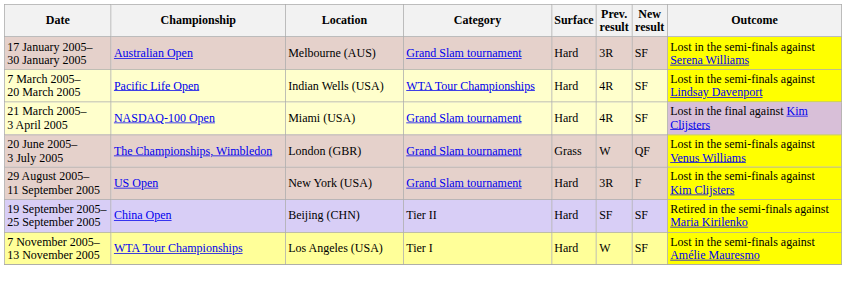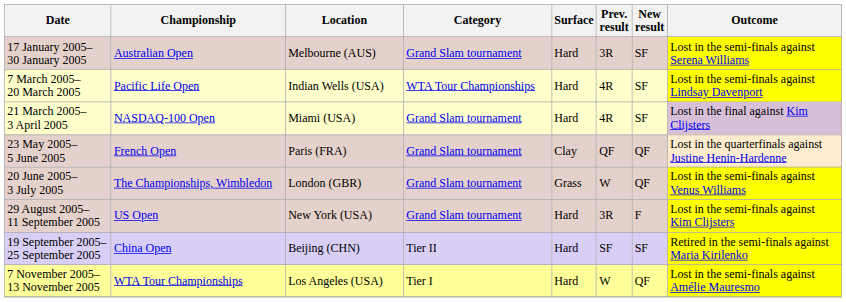 <table class="wikitable">
 <tr>
 <th width=135>Date</th>
 <th width=225>Championship</th>
 <th width=150>Location</th>
 <th width=190>Category</th>
 <th width=50>Surface</th>
 <th width=40>Prev. result</th>
 <th width=40>New result</th>
 <th width=225>Outcome</th>
 </tr>
 <tr style="background:#e5d1cb;">
 <td>17 January 2005–<br>30 January 2005</td>
 <td><a href='#'>Australian Open</a></td>
 <td>Melbourne (AUS)</td>
 <td><a href='#'>Grand Slam tournament</a></td>
 <td>Hard</td>
 <td>3R</td>
 <td>SF</td>
 <td style="background:yellow">Lost in the semi-finals against <a href='#'>Serena Williams</a></td>
 </tr>
 <tr style="background:#ffffcc;">
 <td>7 March 2005–<br>20 March 2005</td>
 <td><a href='#'>Pacific Life Open</a></td>
 <td>Indian Wells (USA)</td>
 <td><a href='#'>WTA Tour Championships</a></td>
 <td>Hard</td>
 <td>4R</td>
 <td>SF</td>
 <td style="background:yellow">Lost in the semi-finals against <a href='#'>Lindsay Davenport</a></td>
 </tr>
 <tr style="background:#ffffcc;">
 <td>21 March 2005–<br>3 April 2005</td>
 <td><a href='#'>NASDAQ-100 Open</a></td>
 <td>Miami (USA)</td>
 <td><a href='#'>Grand Slam tournament</a></td>
 <td>Hard</td>
 <td>4R</td>
 <td>SF</td>
 <td style="background:thistle">Lost in the final against <a href='#'>Kim Clijsters</a></td>
 </tr>
 <tr style="background:#e5d1cb;">
+<td>23 May 2005–<br>5 June 2005</td>
+<td><a href='#'>French Open</a></td>
+<td>Paris (FRA)</td>
+<td><a href='#'>Grand Slam tournament</a></td>
+<td>Clay</td>
+<td>QF</td>
+<td>QF</td>
+<td style="background:#ffebcd;">Lost in the quarterfinals against <a href='#'>Justine Henin-Hardenne</a></td>
+</tr>
+<tr style="background:#e5d1cb;">
 <td>20 June 2005–<br>3 July 2005</td>
 <td><a href='#'>The Championships, Wimbledon</a></td>
 <td>London (GBR)</td>
 <td><a href='#'>Grand Slam tournament</a></td>
 <td>Grass</td>
 <td>W</td>
 <td>QF</td>
 <td style="background:yellow;">Lost in the semi-finals against <a href='#'>Venus Williams</a></td>
 </tr>
 <tr style="background:#e5d1cb;">
 <td>29 August 2005–<br>11 September 2005</td>
 <td><a href='#'>US Open</a></td>
 <td>New York (USA)</td>
 <td><a href='#'>Grand Slam tournament</a></td>
 <td>Hard</td>
 <td>3R</td>
 <td>F</td>
 <td style="background:yellow">Lost in the semi-finals against <a href='#'>Kim Clijsters</a></td>
 </tr>
 <tr style="background:#D8CEF6;">
 <td>19 September 2005–<br>25 September 2005</td>
 <td><a href='#'>China Open</a></td>
 <td>Beijing (CHN)</td>
 <td>Tier II</td>
 <td>Hard</td>
 <td>SF</td>
 <td>SF</td>
 <td style="background:yellow;">Retired in the semi-finals against <a href='#'>Maria Kirilenko</a></td>
 </tr>
 <tr style="background:#FFFF99;">
 <td>7 November 2005–<br>13 November 2005</td>
 <td><a href='#'>WTA Tour Championships</a></td>
 <td>Los Angeles (USA)</td>
 <td>Tier I</td>
 <td>Hard</td>
 <td>W</td>
-<td>SF</td>
+<td>QF</td>
 <td style="background:yellow;">Lost in the semi-finals against <a href='#'>Amélie Mauresmo</a></td>
 </tr>
 <tr>
 </tr>
 </table>
